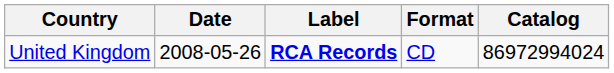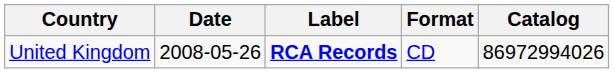 <table class="wikitable">
 <tr>
 <th>Country</th>
 <th>Date</th>
 <th>Label</th>
 <th>Format</th>
 <th>Catalog</th>
 </tr>
 <tr>
 <td><a href='#'>United Kingdom</a></td>
 <td>2008-05-26</td>
 <td><strong><a href='#'>RCA Records</a></strong></td>
 <td><a href='#'>CD</a></td>
-<td>86972994024</td>
+<td>86972994026</td>
 </tr>
 </table>
